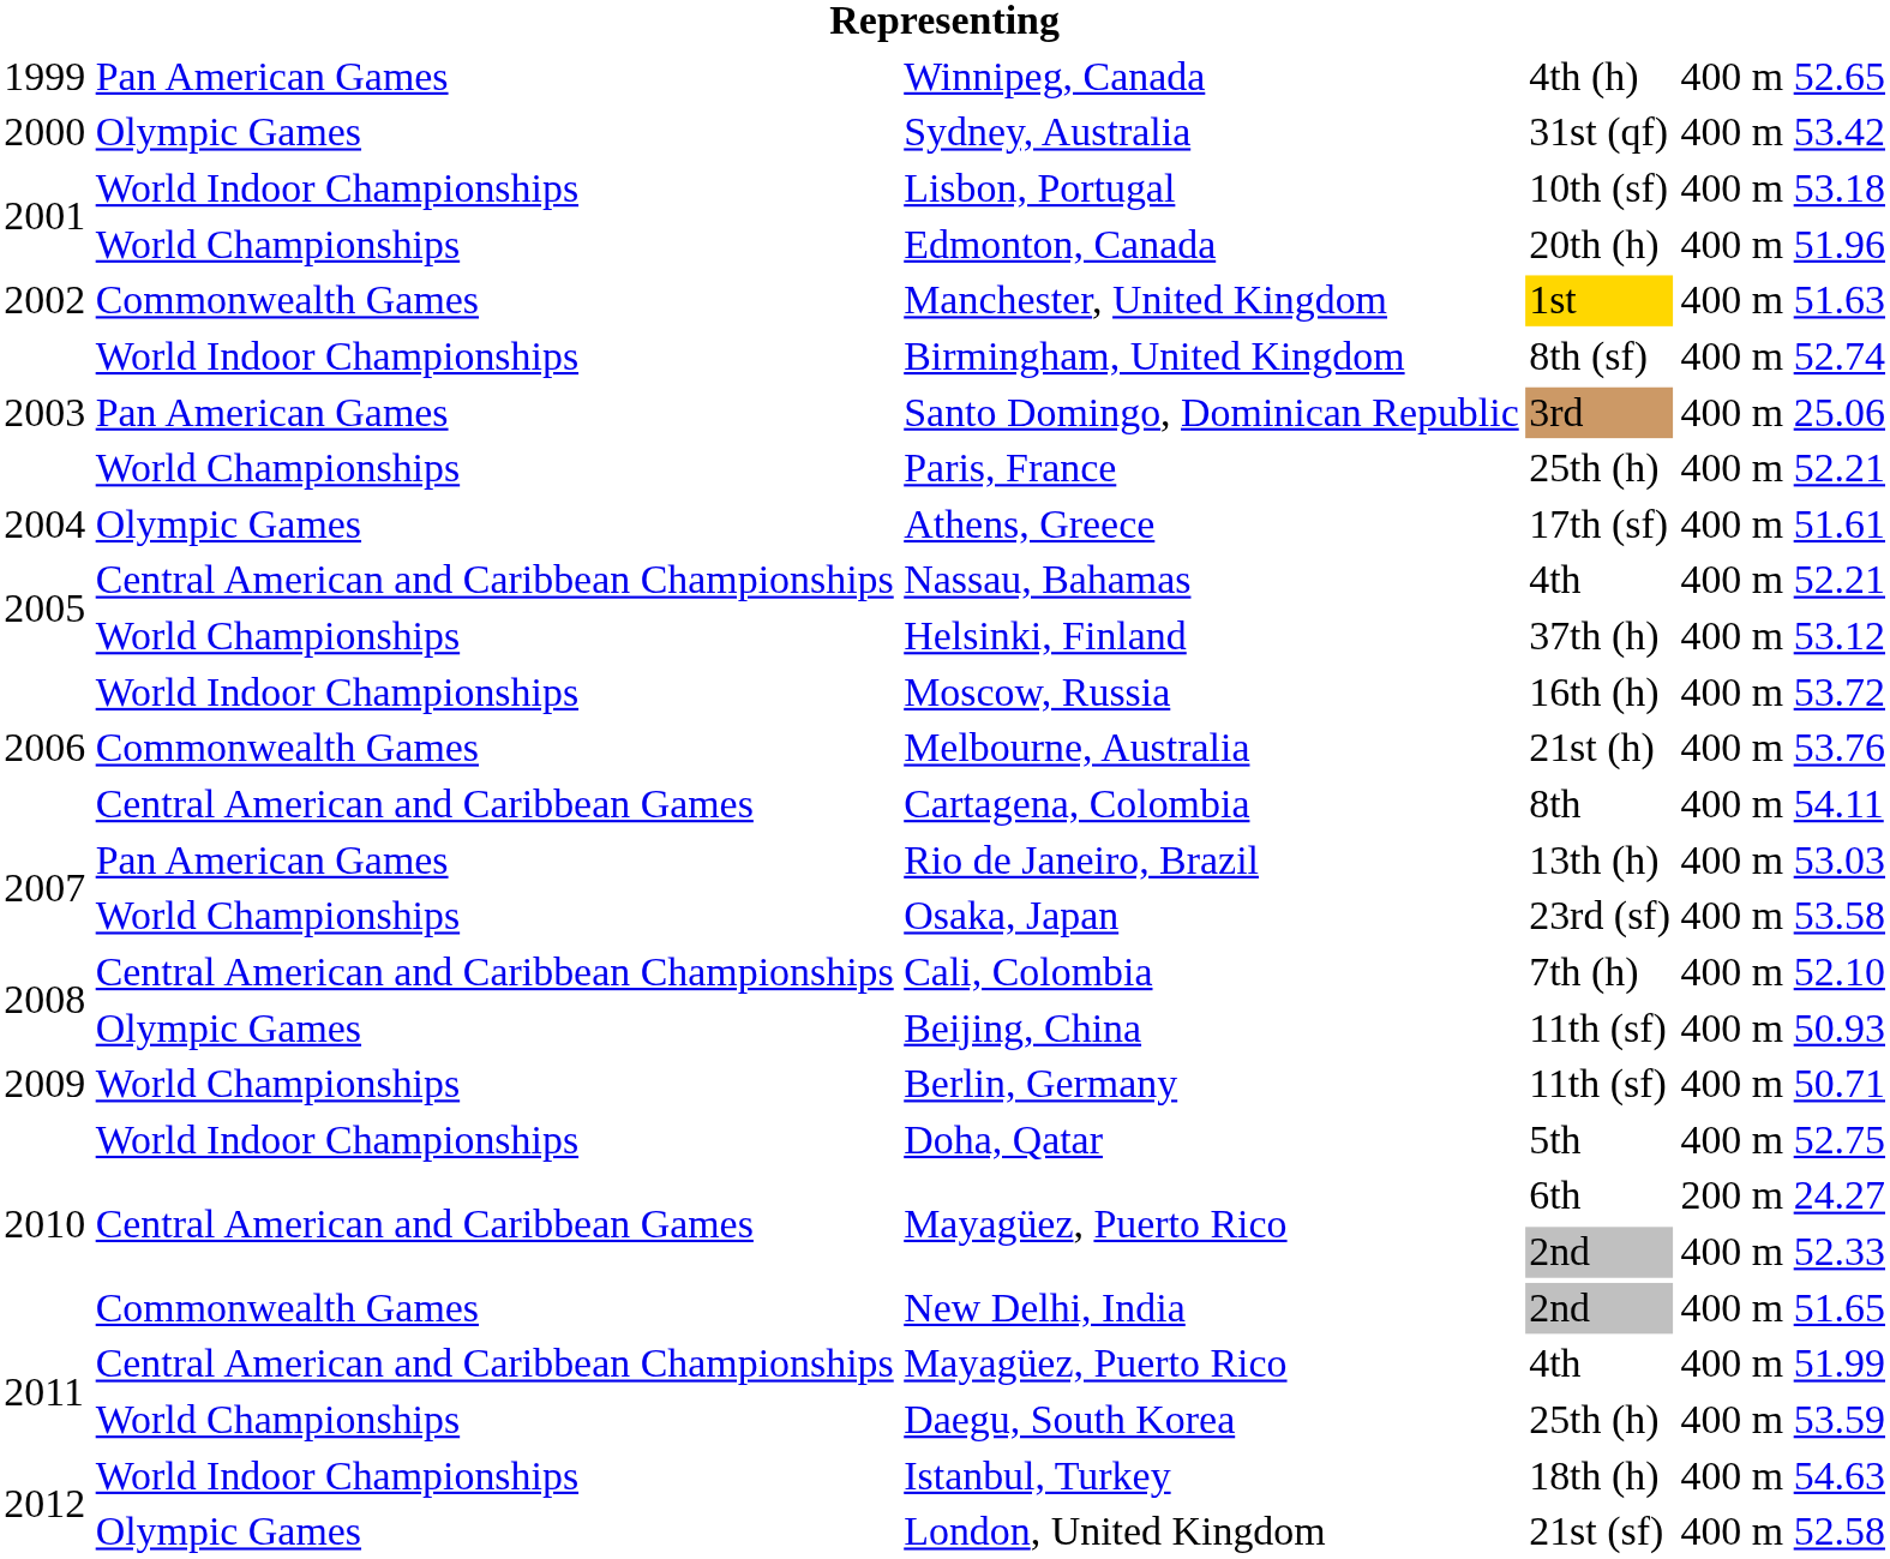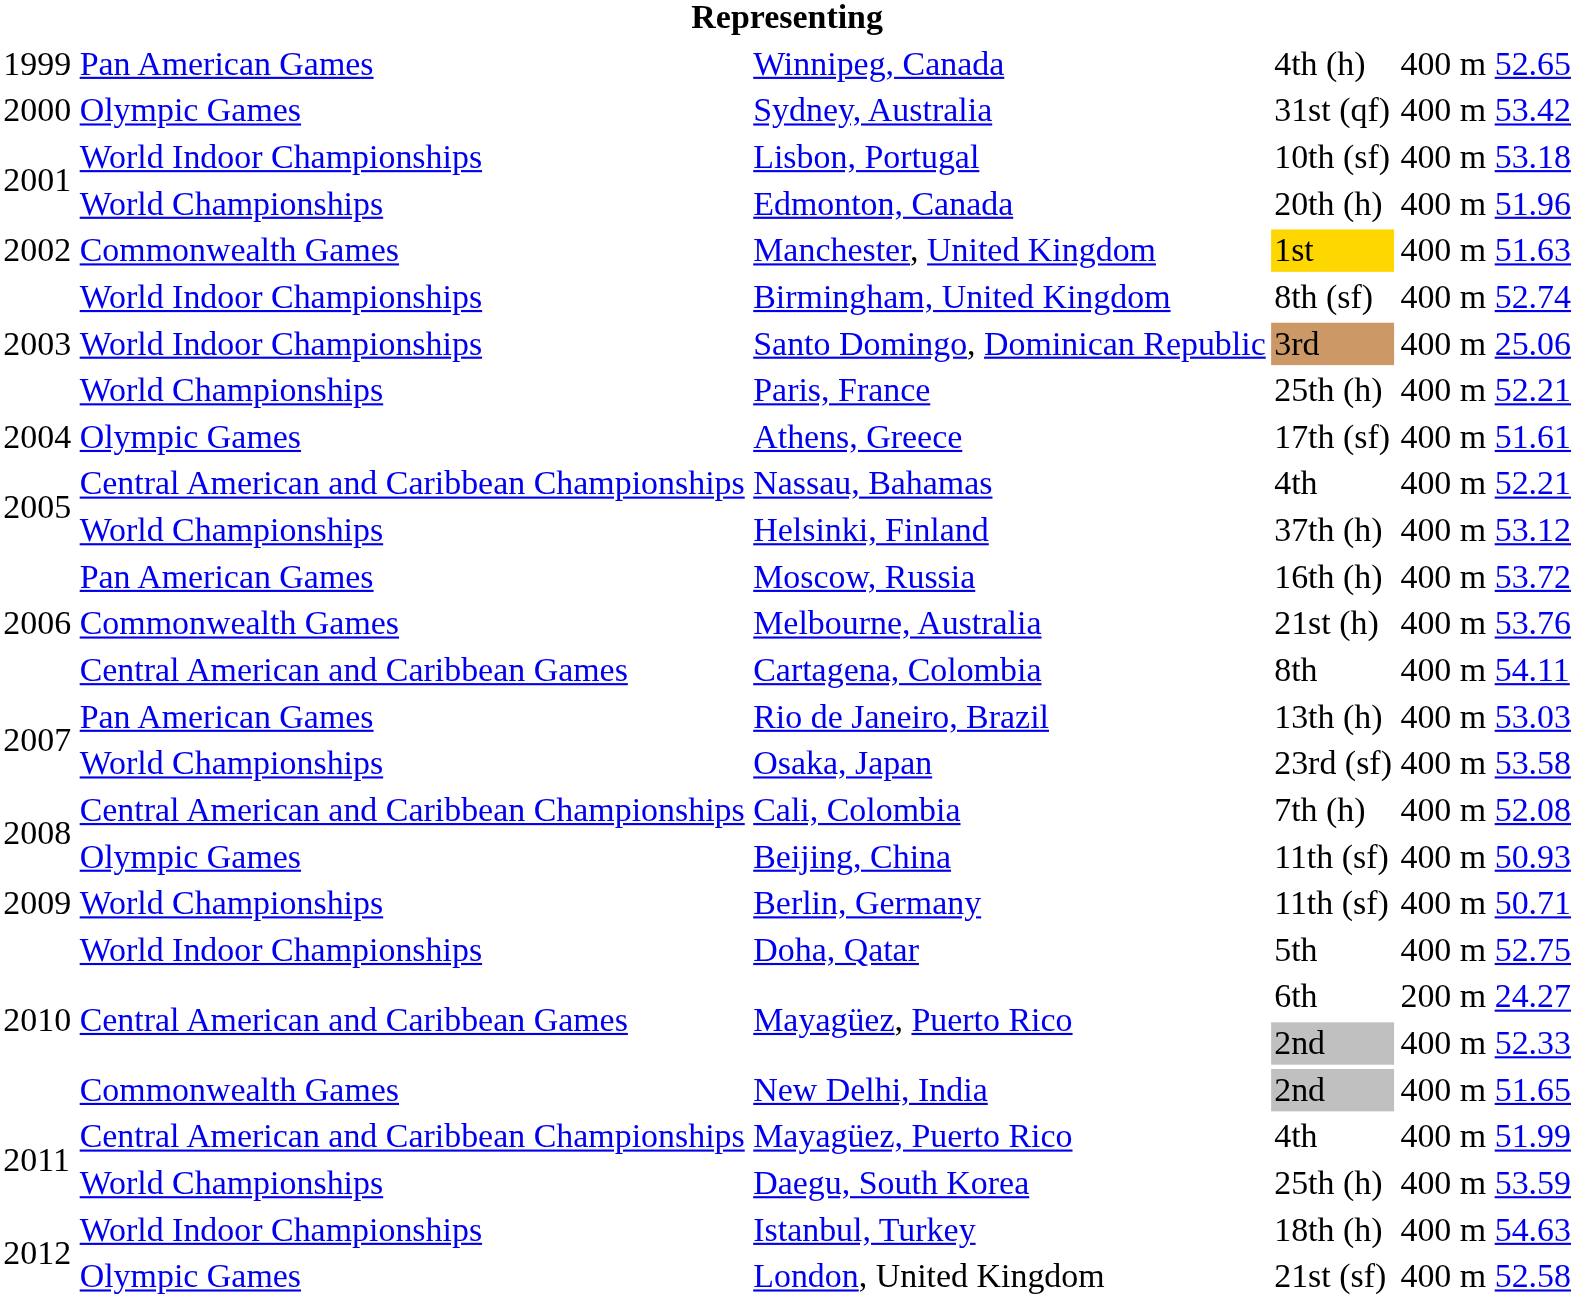 <table>
 <tr>
 <th colspan="6">Representing </th>
 </tr>
 <tr>
 <td>1999</td>
 <td><a href='#'>Pan American Games</a></td>
 <td><a href='#'>Winnipeg, Canada</a></td>
 <td>4th (h)</td>
 <td>400 m</td>
 <td><a href='#'>52.65</a></td>
 </tr>
 <tr>
 <td>2000</td>
 <td><a href='#'>Olympic Games</a></td>
 <td><a href='#'>Sydney, Australia</a></td>
 <td>31st (qf)</td>
 <td>400 m</td>
 <td><a href='#'>53.42</a></td>
 </tr>
 <tr>
 <td rowspan=2>2001</td>
 <td><a href='#'>World Indoor Championships</a></td>
 <td><a href='#'>Lisbon, Portugal</a></td>
 <td>10th (sf)</td>
 <td>400 m</td>
 <td><a href='#'>53.18</a></td>
 </tr>
 <tr>
 <td><a href='#'>World Championships</a></td>
 <td><a href='#'>Edmonton, Canada</a></td>
 <td>20th (h)</td>
 <td>400 m</td>
 <td><a href='#'>51.96</a></td>
 </tr>
 <tr>
 <td>2002</td>
 <td><a href='#'>Commonwealth Games</a></td>
 <td><a href='#'>Manchester</a>, <a href='#'>United Kingdom</a></td>
 <td bgcolor="gold">1st</td>
 <td>400 m</td>
 <td><a href='#'>51.63</a></td>
 </tr>
 <tr>
 <td rowspan=3>2003</td>
 <td><a href='#'>World Indoor Championships</a></td>
 <td><a href='#'>Birmingham, United Kingdom</a></td>
 <td>8th (sf)</td>
 <td>400 m</td>
 <td><a href='#'>52.74</a></td>
 </tr>
 <tr>
-<td><a href='#'>Pan American Games</a></td>
+<td><a href='#'>World Indoor Championships</a></td>
 <td><a href='#'>Santo Domingo</a>, <a href='#'>Dominican Republic</a></td>
 <td bgcolor="cc9966">3rd</td>
 <td>400 m</td>
 <td><a href='#'>25.06</a></td>
 </tr>
 <tr>
 <td><a href='#'>World Championships</a></td>
 <td><a href='#'>Paris, France</a></td>
 <td>25th (h)</td>
 <td>400 m</td>
 <td><a href='#'>52.21</a></td>
 </tr>
 <tr>
 <td>2004</td>
 <td><a href='#'>Olympic Games</a></td>
 <td><a href='#'>Athens, Greece</a></td>
 <td>17th (sf)</td>
 <td>400 m</td>
 <td><a href='#'>51.61</a></td>
 </tr>
 <tr>
 <td rowspan=2>2005</td>
 <td><a href='#'>Central American and Caribbean Championships</a></td>
 <td><a href='#'>Nassau, Bahamas</a></td>
 <td>4th</td>
 <td>400 m</td>
 <td><a href='#'>52.21</a></td>
 </tr>
 <tr>
 <td><a href='#'>World Championships</a></td>
 <td><a href='#'>Helsinki, Finland</a></td>
 <td>37th (h)</td>
 <td>400 m</td>
 <td><a href='#'>53.12</a></td>
 </tr>
 <tr>
 <td rowspan=3>2006</td>
-<td><a href='#'>World Indoor Championships</a></td>
+<td><a href='#'>Pan American Games</a></td>
 <td><a href='#'>Moscow, Russia</a></td>
 <td>16th (h)</td>
 <td>400 m</td>
 <td><a href='#'>53.72</a></td>
 </tr>
 <tr>
 <td><a href='#'>Commonwealth Games</a></td>
 <td><a href='#'>Melbourne, Australia</a></td>
 <td>21st (h)</td>
 <td>400 m</td>
 <td><a href='#'>53.76</a></td>
 </tr>
 <tr>
 <td><a href='#'>Central American and Caribbean Games</a></td>
 <td><a href='#'>Cartagena, Colombia</a></td>
 <td>8th</td>
 <td>400 m</td>
 <td><a href='#'>54.11</a></td>
 </tr>
 <tr>
 <td rowspan=2>2007</td>
 <td><a href='#'>Pan American Games</a></td>
 <td><a href='#'>Rio de Janeiro, Brazil</a></td>
 <td>13th (h)</td>
 <td>400 m</td>
 <td><a href='#'>53.03</a></td>
 </tr>
 <tr>
 <td><a href='#'>World Championships</a></td>
 <td><a href='#'>Osaka, Japan</a></td>
 <td>23rd (sf)</td>
 <td>400 m</td>
 <td><a href='#'>53.58</a></td>
 </tr>
 <tr>
 <td rowspan=2>2008</td>
 <td><a href='#'>Central American and Caribbean Championships</a></td>
 <td><a href='#'>Cali, Colombia</a></td>
 <td>7th (h)</td>
 <td>400 m</td>
-<td><a href='#'>52.10</a></td>
+<td><a href='#'>52.08</a></td>
 </tr>
 <tr>
 <td><a href='#'>Olympic Games</a></td>
 <td><a href='#'>Beijing, China</a></td>
 <td>11th (sf)</td>
 <td>400 m</td>
 <td><a href='#'>50.93</a></td>
 </tr>
 <tr>
 <td>2009</td>
 <td><a href='#'>World Championships</a></td>
 <td><a href='#'>Berlin, Germany</a></td>
 <td>11th (sf)</td>
 <td>400 m</td>
 <td><a href='#'>50.71</a></td>
 </tr>
 <tr>
 <td rowspan=4>2010</td>
 <td><a href='#'>World Indoor Championships</a></td>
 <td><a href='#'>Doha, Qatar</a></td>
 <td>5th</td>
 <td>400 m</td>
 <td><a href='#'>52.75</a></td>
 </tr>
 <tr>
 <td rowspan=2><a href='#'>Central American and Caribbean Games</a></td>
 <td rowspan=2><a href='#'>Mayagüez</a>, <a href='#'>Puerto Rico</a></td>
 <td>6th</td>
 <td>200 m</td>
 <td><a href='#'>24.27</a></td>
 </tr>
 <tr>
 <td bgcolor="silver">2nd</td>
 <td>400 m</td>
 <td><a href='#'>52.33</a></td>
 </tr>
 <tr>
 <td><a href='#'>Commonwealth Games</a></td>
 <td><a href='#'>New Delhi, India</a></td>
 <td bgcolor="silver">2nd</td>
 <td>400 m</td>
 <td><a href='#'>51.65</a></td>
 </tr>
 <tr>
 <td rowspan=2>2011</td>
 <td><a href='#'>Central American and Caribbean Championships</a></td>
 <td><a href='#'>Mayagüez, Puerto Rico</a></td>
 <td>4th</td>
 <td>400 m</td>
 <td><a href='#'>51.99</a></td>
 </tr>
 <tr>
 <td><a href='#'>World Championships</a></td>
 <td><a href='#'>Daegu, South Korea</a></td>
 <td>25th (h)</td>
 <td>400 m</td>
 <td><a href='#'>53.59</a></td>
 </tr>
 <tr>
 <td rowspan=2>2012</td>
 <td><a href='#'>World Indoor Championships</a></td>
 <td><a href='#'>Istanbul, Turkey</a></td>
 <td>18th (h)</td>
 <td>400 m</td>
 <td><a href='#'>54.63</a></td>
 </tr>
 <tr>
 <td><a href='#'>Olympic Games</a></td>
 <td><a href='#'>London</a>, United Kingdom</td>
 <td>21st (sf)</td>
 <td>400 m</td>
 <td><a href='#'>52.58</a></td>
 </tr>
 </table>
